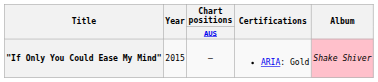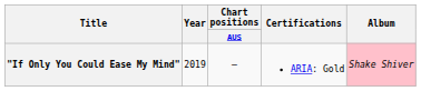 <table class="wikitable plainrowheaders" style="text-align:center;">
 <tr>
 <th scope="col" rowspan="2">Title</th>
 <th scope="col" rowspan="2">Year</th>
 <th colspan="1">Chart positions</th>
 <th scope="col" rowspan="2">Certifications</th>
 <th scope="col" rowspan="2">Album</th>
 </tr>
 <tr>
 <th scope="col" style="width:3em;font-size:90%;"><a href='#'>AUS</a><br></th>
 </tr>
 <tr>
 <th scope="row">"If Only You Could Ease My Mind"</th>
-<td>2015</td>
+<td>2019</td>
 <td>—</td>
 <td><br><ul><li><a href='#'>ARIA</a>: Gold</li></ul></td>
 <td style="background: pink;"><em>Shake Shiver</em></td>
 </tr>
 </table>
